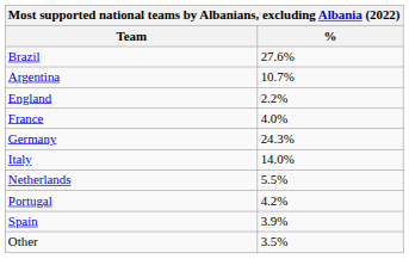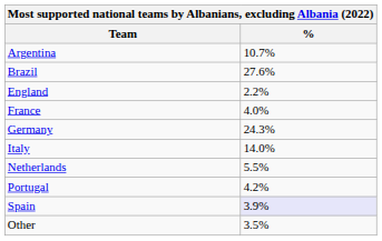 <table class="wikitable sortable">
 <tr>
 <th colspan="2">Most supported national teams by Albanians, excluding <a href='#'>Albania</a> (2022)</th>
 </tr>
 <tr>
 <th>Team</th>
 <th>%</th>
 </tr>
 <tr>
+<td> <a href='#'>Argentina</a></td>
+<td>10.7%</td>
+</tr>
+<tr>
 <td> <a href='#'>Brazil</a></td>
 <td>27.6%</td>
-</tr>
-<tr>
-<td> <a href='#'>Argentina</a></td>
-<td>10.7%</td>
 </tr>
 <tr>
 <td> <a href='#'>England</a></td>
 <td>2.2%</td>
 </tr>
 <tr>
 <td> <a href='#'>France</a></td>
 <td>4.0%</td>
 </tr>
 <tr>
 <td> <a href='#'>Germany</a></td>
 <td>24.3%</td>
 </tr>
 <tr>
 <td> <a href='#'>Italy</a></td>
 <td>14.0%</td>
 </tr>
 <tr>
 <td> <a href='#'>Netherlands</a></td>
 <td>5.5%</td>
 </tr>
 <tr>
 <td> <a href='#'>Portugal</a></td>
 <td>4.2%</td>
 </tr>
 <tr>
 <td> <a href='#'>Spain</a></td>
-<td>3.9%</td>
+<td style="background: lavender;">3.9%</td>
 </tr>
 <tr>
 <td>Other</td>
 <td>3.5%</td>
 </tr>
 </table>
